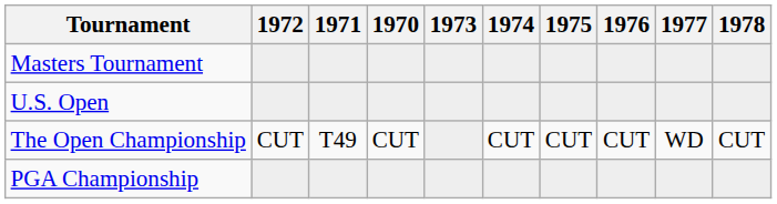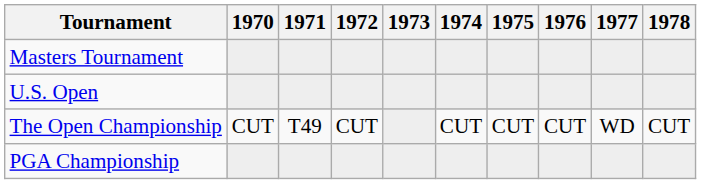 <table class="wikitable" style="font-size:95%;text-align:center;">
 <tr>
 <th>Tournament</th>
+<th>1970</th>
+<th>1971</th>
 <th>1972</th>
-<th>1971</th>
-<th>1970</th>
 <th>1973</th>
 <th>1974</th>
 <th>1975</th>
 <th>1976</th>
 <th>1977</th>
 <th>1978</th>
 </tr>
 <tr>
 <td align=left><a href='#'>Masters Tournament</a></td>
 <td style="background:#eeeeee;"></td>
 <td style="background:#eeeeee;"></td>
 <td style="background:#eeeeee;"></td>
 <td style="background:#eeeeee;"></td>
 <td style="background:#eeeeee;"></td>
 <td style="background:#eeeeee;"></td>
 <td style="background:#eeeeee;"></td>
 <td style="background:#eeeeee;"></td>
 <td style="background:#eeeeee;"></td>
 </tr>
 <tr>
 <td align=left><a href='#'>U.S. Open</a></td>
 <td style="background:#eeeeee;"></td>
 <td style="background:#eeeeee;"></td>
 <td style="background:#eeeeee;"></td>
 <td style="background:#eeeeee;"></td>
 <td style="background:#eeeeee;"></td>
 <td style="background:#eeeeee;"></td>
 <td style="background:#eeeeee;"></td>
 <td style="background:#eeeeee;"></td>
 <td style="background:#eeeeee;"></td>
 </tr>
 <tr>
 <td align=left><a href='#'>The Open Championship</a></td>
 <td>CUT</td>
 <td>T49</td>
 <td>CUT</td>
 <td style="background:#eeeeee;"></td>
 <td>CUT</td>
 <td>CUT</td>
 <td>CUT</td>
 <td>WD</td>
 <td>CUT</td>
 </tr>
 <tr>
 <td align=left><a href='#'>PGA Championship</a></td>
 <td style="background:#eeeeee;"></td>
 <td style="background:#eeeeee;"></td>
 <td style="background:#eeeeee;"></td>
 <td style="background:#eeeeee;"></td>
 <td style="background:#eeeeee;"></td>
 <td style="background:#eeeeee;"></td>
 <td style="background:#eeeeee;"></td>
 <td style="background:#eeeeee;"></td>
 <td style="background:#eeeeee;"></td>
 </tr>
 </table>
